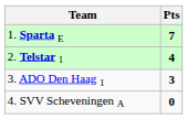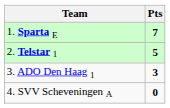 <table class="wikitable" style="text-align:center; float:left; margin-right:1em">
 <tr>
 <th style="width:200px">Team</th>
 <th width=20>Pts</th>
 </tr>
 <tr bgcolor=ccffcc>
 <td align=left>1. <strong><a href='#'>Sparta</a></strong> <sub>E</sub></td>
 <td><strong>7</strong></td>
 </tr>
 <tr bgcolor=ccffcc>
 <td align=left>2. <strong><a href='#'>Telstar</a></strong> <sub>1</sub></td>
-<td><strong>4</strong></td>
+<td><strong>5</strong></td>
 </tr>
 <tr>
 <td align=left>3. <a href='#'>ADO Den Haag</a> <sub>1</sub></td>
 <td><strong>3</strong></td>
 </tr>
 <tr>
 <td align=left>4. SVV Scheveningen <sub>A</sub></td>
 <td><strong>0</strong></td>
 </tr>
 </table>
